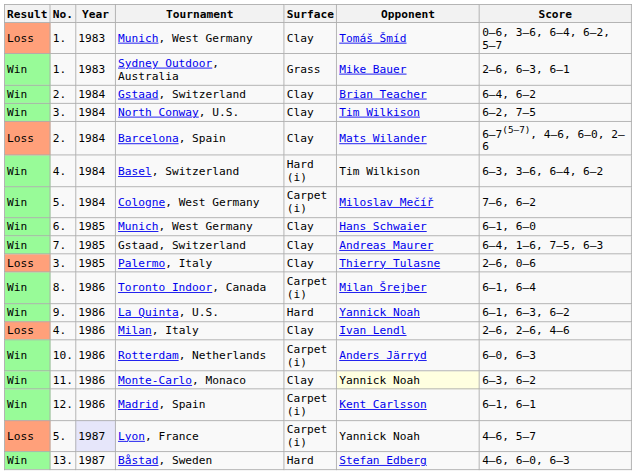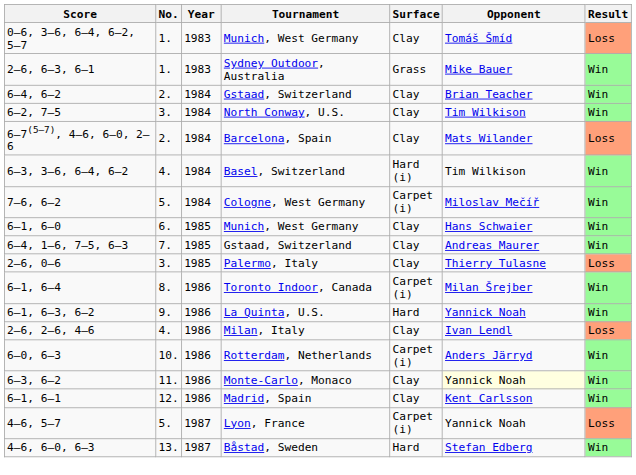 <table class="sortable wikitable">
 <tr>
-<th style="width:35px">Result</th>
+<th style="width:170px" class="unsortable">Score</th>
 <th style="width:20px" class="unsortable">No.</th>
 <th style="width:40px">Year</th>
 <th style="width:190px">Tournament</th>
 <th style="width:50px">Surface</th>
 <th style="width:160px">Opponent</th>
-<th style="width:170px" class="unsortable">Score</th>
+<th style="width:35px">Result</th>
 </tr>
 <tr>
-<td style="background:#ffa07a;">Loss</td>
+<td>0–6, 3–6, 6–4, 6–2, 5–7</td>
 <td>1.</td>
 <td>1983</td>
 <td><a href='#'>Munich</a>, West Germany</td>
 <td>Clay</td>
 <td> <a href='#'>Tomáš Šmíd</a></td>
-<td>0–6, 3–6, 6–4, 6–2, 5–7</td>
+<td style="background:#ffa07a;">Loss</td>
 </tr>
 <tr>
-<td style="background:#98fb98;">Win</td>
+<td>2–6, 6–3, 6–1</td>
 <td>1.</td>
 <td>1983</td>
 <td><a href='#'>Sydney Outdoor</a>, Australia</td>
 <td>Grass</td>
 <td> <a href='#'>Mike Bauer</a></td>
-<td>2–6, 6–3, 6–1</td>
+<td style="background:#98fb98;">Win</td>
 </tr>
 <tr>
-<td style="background:#98fb98;">Win</td>
+<td>6–4, 6–2</td>
 <td>2.</td>
 <td>1984</td>
 <td><a href='#'>Gstaad</a>, Switzerland</td>
 <td>Clay</td>
 <td> <a href='#'>Brian Teacher</a></td>
-<td>6–4, 6–2</td>
+<td style="background:#98fb98;">Win</td>
 </tr>
 <tr>
-<td style="background:#98fb98;">Win</td>
+<td>6–2, 7–5</td>
 <td>3.</td>
 <td>1984</td>
 <td><a href='#'>North Conway</a>, U.S.</td>
 <td>Clay</td>
 <td> <a href='#'>Tim Wilkison</a></td>
-<td>6–2, 7–5</td>
+<td style="background:#98fb98;">Win</td>
 </tr>
 <tr>
-<td style="background:#ffa07a;">Loss</td>
+<td>6–7<sup>(5–7)</sup>, 4–6, 6–0, 2–6</td>
 <td>2.</td>
 <td>1984</td>
 <td><a href='#'>Barcelona</a>, Spain</td>
 <td>Clay</td>
 <td> <a href='#'>Mats Wilander</a></td>
-<td>6–7<sup>(5–7)</sup>, 4–6, 6–0, 2–6</td>
+<td style="background:#ffa07a;">Loss</td>
 </tr>
 <tr>
-<td style="background:#98fb98;">Win</td>
+<td>6–3, 3–6, 6–4, 6–2</td>
 <td>4.</td>
 <td>1984</td>
 <td><a href='#'>Basel</a>, Switzerland</td>
 <td>Hard (i)</td>
 <td> Tim Wilkison</td>
-<td>6–3, 3–6, 6–4, 6–2</td>
+<td style="background:#98fb98;">Win</td>
 </tr>
 <tr>
-<td style="background:#98fb98;">Win</td>
+<td>7–6, 6–2</td>
 <td>5.</td>
 <td>1984</td>
 <td><a href='#'>Cologne</a>, West Germany</td>
 <td>Carpet (i)</td>
 <td> <a href='#'>Miloslav Mečíř</a></td>
-<td>7–6, 6–2</td>
+<td style="background:#98fb98;">Win</td>
 </tr>
 <tr>
-<td style="background:#98fb98;">Win</td>
+<td>6–1, 6–0</td>
 <td>6.</td>
 <td>1985</td>
 <td><a href='#'>Munich</a>, West Germany</td>
 <td>Clay</td>
 <td> <a href='#'>Hans Schwaier</a></td>
-<td>6–1, 6–0</td>
+<td style="background:#98fb98;">Win</td>
 </tr>
 <tr>
-<td style="background:#98fb98;">Win</td>
+<td>6–4, 1–6, 7–5, 6–3</td>
 <td>7.</td>
 <td>1985</td>
 <td>Gstaad, Switzerland</td>
 <td>Clay</td>
 <td> <a href='#'>Andreas Maurer</a></td>
-<td>6–4, 1–6, 7–5, 6–3</td>
+<td style="background:#98fb98;">Win</td>
 </tr>
 <tr>
-<td style="background:#ffa07a;">Loss</td>
+<td>2–6, 0–6</td>
 <td>3.</td>
 <td>1985</td>
 <td><a href='#'>Palermo</a>, Italy</td>
 <td>Clay</td>
 <td> <a href='#'>Thierry Tulasne</a></td>
-<td>2–6, 0–6</td>
+<td style="background:#ffa07a;">Loss</td>
 </tr>
 <tr>
-<td style="background:#98fb98;">Win</td>
+<td>6–1, 6–4</td>
 <td>8.</td>
 <td>1986</td>
 <td><a href='#'>Toronto Indoor</a>, Canada</td>
 <td>Carpet (i)</td>
 <td> <a href='#'>Milan Šrejber</a></td>
-<td>6–1, 6–4</td>
+<td style="background:#98fb98;">Win</td>
 </tr>
 <tr>
-<td style="background:#98fb98;">Win</td>
+<td>6–1, 6–3, 6–2</td>
 <td>9.</td>
 <td>1986</td>
 <td><a href='#'>La Quinta</a>, U.S.</td>
 <td>Hard</td>
 <td> <a href='#'>Yannick Noah</a></td>
-<td>6–1, 6–3, 6–2</td>
+<td style="background:#98fb98;">Win</td>
 </tr>
 <tr>
-<td style="background:#ffa07a;">Loss</td>
+<td>2–6, 2–6, 4–6</td>
 <td>4.</td>
 <td>1986</td>
 <td><a href='#'>Milan</a>, Italy</td>
 <td>Clay</td>
 <td> <a href='#'>Ivan Lendl</a></td>
-<td>2–6, 2–6, 4–6</td>
+<td style="background:#ffa07a;">Loss</td>
 </tr>
 <tr>
-<td style="background:#98fb98;">Win</td>
+<td>6–0, 6–3</td>
 <td>10.</td>
 <td>1986</td>
 <td><a href='#'>Rotterdam</a>, Netherlands</td>
 <td>Carpet (i)</td>
 <td> <a href='#'>Anders Järryd</a></td>
-<td>6–0, 6–3</td>
+<td style="background:#98fb98;">Win</td>
 </tr>
 <tr>
-<td style="background:#98fb98;">Win</td>
+<td>6–3, 6–2</td>
 <td>11.</td>
 <td>1986</td>
 <td><a href='#'>Monte-Carlo</a>, Monaco</td>
 <td>Clay</td>
 <td style="background: lightyellow;"> Yannick Noah</td>
-<td>6–3, 6–2</td>
+<td style="background:#98fb98;">Win</td>
 </tr>
 <tr>
-<td style="background:#98fb98;">Win</td>
+<td>6–1, 6–1</td>
 <td>12.</td>
 <td>1986</td>
 <td><a href='#'>Madrid</a>, Spain</td>
-<td>Carpet (i)</td>
+<td>Clay</td>
 <td> <a href='#'>Kent Carlsson</a></td>
-<td>6–1, 6–1</td>
+<td style="background:#98fb98;">Win</td>
 </tr>
 <tr>
-<td style="background:#ffa07a;">Loss</td>
+<td>4–6, 5–7</td>
 <td>5.</td>
-<td style="background: lavender;">1987</td>
+<td>1987</td>
 <td><a href='#'>Lyon</a>, France</td>
 <td>Carpet (i)</td>
 <td> Yannick Noah</td>
-<td>4–6, 5–7</td>
+<td style="background:#ffa07a;">Loss</td>
 </tr>
 <tr>
-<td style="background:#98fb98;">Win</td>
+<td>4–6, 6–0, 6–3</td>
 <td>13.</td>
 <td>1987</td>
 <td><a href='#'>Båstad</a>, Sweden</td>
 <td>Hard</td>
 <td> <a href='#'>Stefan Edberg</a></td>
-<td>4–6, 6–0, 6–3</td>
+<td style="background:#98fb98;">Win</td>
 </tr>
 </table>
